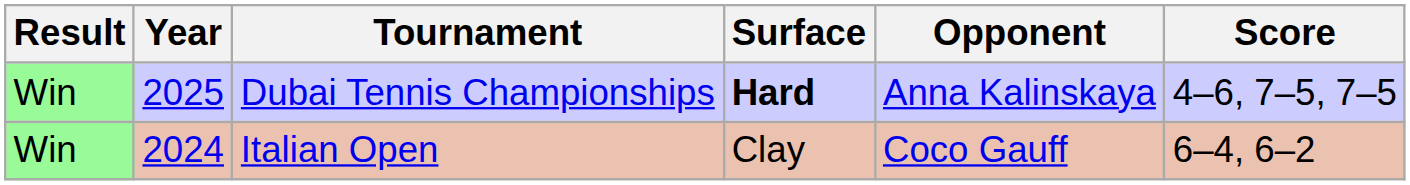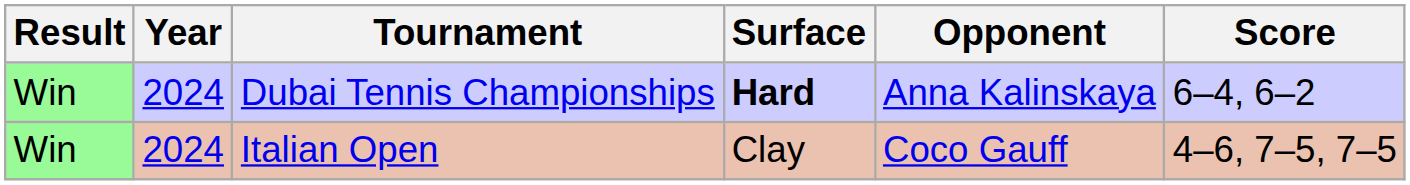 <table class="sortable wikitable">
 <tr>
 <th>Result</th>
 <th>Year</th>
 <th>Tournament</th>
 <th>Surface</th>
 <th>Opponent</th>
 <th class="unsortable">Score</th>
 </tr>
 <tr bgcolor=ccccff>
 <td bgcolor=98fb98>Win</td>
-<td><a href='#'>2025</a></td>
+<td><a href='#'>2024</a></td>
 <td><a href='#'>Dubai Tennis Championships</a></td>
 <td><strong>Hard</strong></td>
 <td> <a href='#'>Anna Kalinskaya</a></td>
-<td>4–6, 7–5, 7–5</td>
+<td>6–4, 6–2</td>
 </tr>
 <tr bgcolor=ebc2af>
 <td bgcolor=98fb98>Win</td>
 <td><a href='#'>2024</a></td>
 <td><a href='#'>Italian Open</a></td>
 <td>Clay</td>
 <td> <a href='#'>Coco Gauff</a></td>
-<td>6–4, 6–2</td>
+<td>4–6, 7–5, 7–5</td>
 </tr>
 </table>
